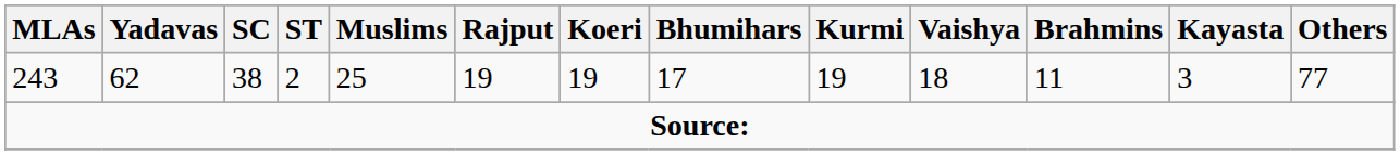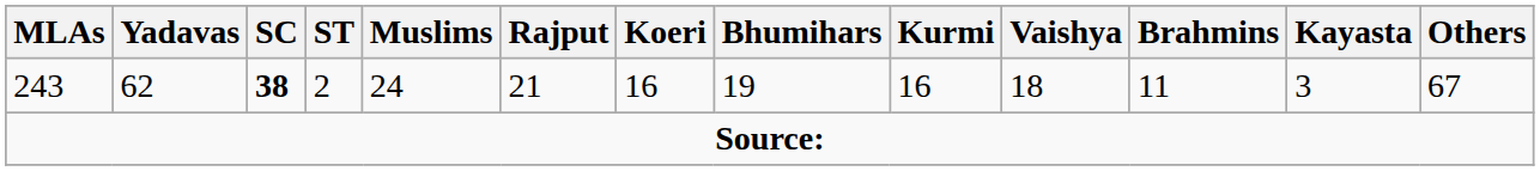 <table class="wikitable">
 <tr>
 <th>MLAs</th>
 <th>Yadavas</th>
 <th>SC</th>
 <th>ST</th>
 <th>Muslims</th>
 <th>Rajput</th>
 <th>Koeri</th>
 <th>Bhumihars</th>
 <th>Kurmi</th>
 <th>Vaishya</th>
 <th>Brahmins</th>
 <th>Kayasta</th>
 <th>Others</th>
 </tr>
 <tr>
 <td>243</td>
 <td>62</td>
-<td>38</td>
+<td><strong>38</strong></td>
 <td>2</td>
-<td>25</td>
+<td>24</td>
+<td>21</td>
+<td>16</td>
 <td>19</td>
-<td>19</td>
-<td>17</td>
-<td>19</td>
+<td>16</td>
 <td>18</td>
 <td>11</td>
 <td>3</td>
-<td>77</td>
+<td>67</td>
 </tr>
 <tr>
 <td colspan="13" style="text-align: center;"><strong>Source:</strong></td>
 </tr>
 </table>
